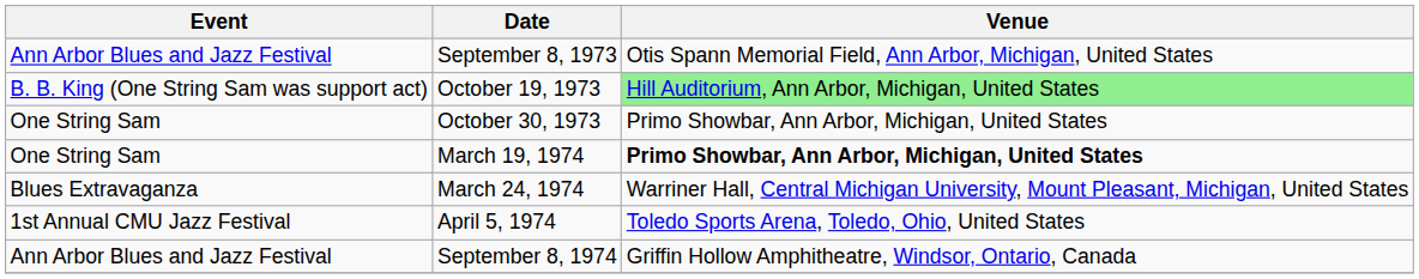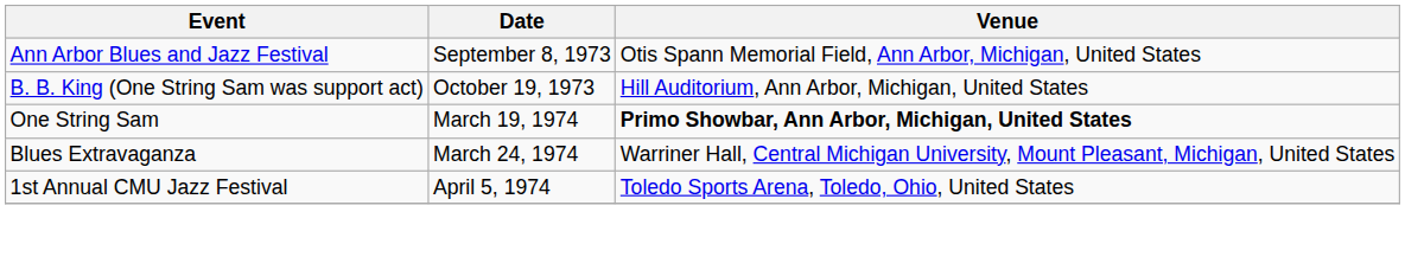 <table class="wikitable sortable">
 <tr>
 <th>Event</th>
 <th>Date</th>
 <th>Venue</th>
 </tr>
 <tr>
 <td><a href='#'>Ann Arbor Blues and Jazz Festival</a></td>
 <td>September 8, 1973</td>
 <td>Otis Spann Memorial Field, <a href='#'>Ann Arbor, Michigan</a>, United States</td>
 </tr>
 <tr>
 <td><a href='#'>B. B. King</a> (One String Sam was support act)</td>
 <td>October 19, 1973</td>
-<td style="background: lightgreen;"><a href='#'>Hill Auditorium</a>, Ann Arbor, Michigan, United States</td>
-</tr>
-<tr>
-<td>One String Sam</td>
-<td>October 30, 1973</td>
-<td>Primo Showbar, Ann Arbor, Michigan, United States</td>
+<td><a href='#'>Hill Auditorium</a>, Ann Arbor, Michigan, United States</td>
 </tr>
 <tr>
 <td>One String Sam</td>
 <td>March 19, 1974</td>
 <td><strong>Primo Showbar, Ann Arbor, Michigan, United States</strong></td>
 </tr>
 <tr>
 <td>Blues Extravaganza</td>
 <td>March 24, 1974</td>
 <td>Warriner Hall, <a href='#'>Central Michigan University</a>, <a href='#'>Mount Pleasant, Michigan</a>, United States</td>
 </tr>
 <tr>
 <td>1st Annual CMU Jazz Festival</td>
 <td>April 5, 1974</td>
 <td><a href='#'>Toledo Sports Arena</a>, <a href='#'>Toledo, Ohio</a>, United States</td>
 </tr>
 <tr>
-<td>Ann Arbor Blues and Jazz Festival</td>
-<td>September 8, 1974</td>
-<td>Griffin Hollow Amphitheatre, <a href='#'>Windsor, Ontario</a>, Canada</td>
-</tr>
-<tr>
 </tr>
 </table>
